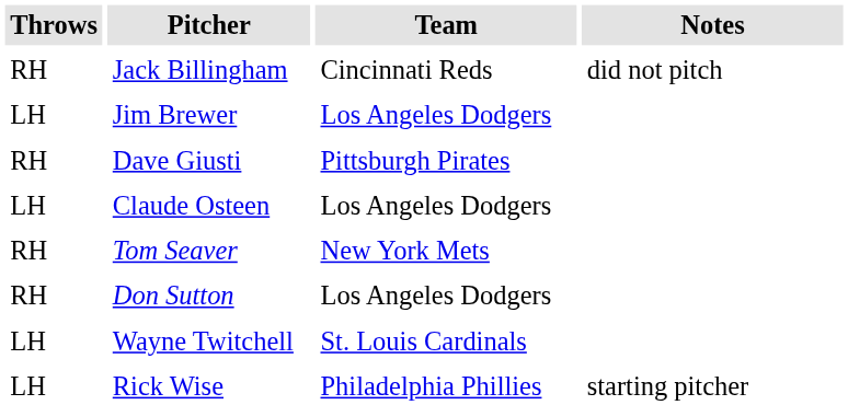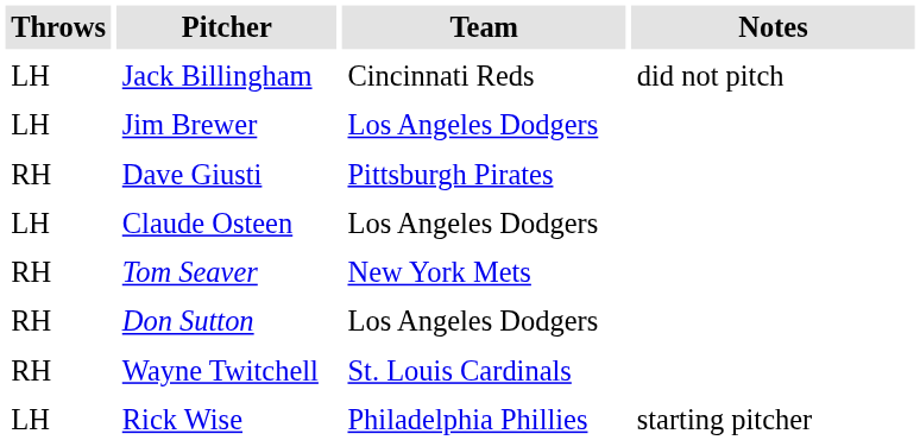 <table border="0" cellspacing="3" cellpadding="3">
 <tr style="background: #e3e3e3;">
 <th width="50">Throws</th>
 <th width="115">Pitcher</th>
 <th width="150">Team</th>
 <th width="150">Notes</th>
 </tr>
 <tr>
-<td>RH</td>
+<td>LH</td>
 <td><a href='#'>Jack Billingham</a></td>
 <td>Cincinnati Reds</td>
 <td>did not pitch</td>
 </tr>
 <tr>
 <td>LH</td>
 <td><a href='#'>Jim Brewer</a></td>
 <td><a href='#'>Los Angeles Dodgers</a></td>
 <td></td>
 </tr>
 <tr>
 <td>RH</td>
 <td><a href='#'>Dave Giusti</a></td>
 <td><a href='#'>Pittsburgh Pirates</a></td>
 <td></td>
 </tr>
 <tr>
 <td>LH</td>
 <td><a href='#'>Claude Osteen</a></td>
 <td>Los Angeles Dodgers</td>
 <td></td>
 </tr>
 <tr>
 <td>RH</td>
 <td><em><a href='#'>Tom Seaver</a></em></td>
 <td><a href='#'>New York Mets</a></td>
 <td></td>
 </tr>
 <tr>
 <td>RH</td>
 <td><em><a href='#'>Don Sutton</a></em></td>
 <td>Los Angeles Dodgers</td>
 <td></td>
 </tr>
 <tr>
-<td>LH</td>
+<td>RH</td>
 <td><a href='#'>Wayne Twitchell</a></td>
 <td><a href='#'>St. Louis Cardinals</a></td>
 <td></td>
 </tr>
 <tr>
 <td>LH</td>
 <td><a href='#'>Rick Wise</a></td>
 <td><a href='#'>Philadelphia Phillies</a></td>
 <td>starting pitcher</td>
 </tr>
 </table>
